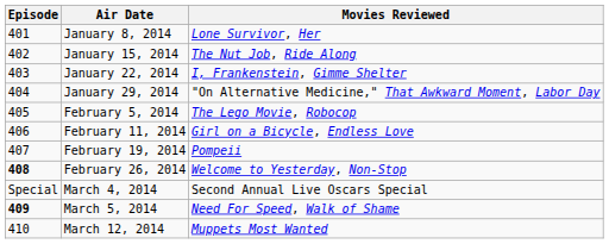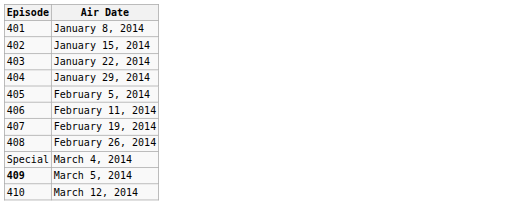 <table class="wikitable">
 <tr>
 <th>Episode</th>
 <th>Air Date</th>
-<th>Movies Reviewed</th>
 </tr>
 <tr>
 <td>401</td>
 <td>January 8, 2014</td>
-<td><em><a href='#'>Lone Survivor</a></em>, <em><a href='#'>Her</a></em></td>
 </tr>
 <tr>
 <td>402</td>
 <td>January 15, 2014</td>
-<td><em><a href='#'>The Nut Job</a></em>, <em><a href='#'>Ride Along</a></em></td>
 </tr>
 <tr>
 <td>403</td>
 <td>January 22, 2014</td>
-<td><em><a href='#'>I, Frankenstein</a></em>, <em><a href='#'>Gimme Shelter</a></em></td>
 </tr>
 <tr>
 <td>404</td>
 <td>January 29, 2014</td>
-<td>"On Alternative Medicine," <em><a href='#'>That Awkward Moment</a></em>, <em><a href='#'>Labor Day</a></em></td>
 </tr>
 <tr>
 <td>405</td>
 <td>February 5, 2014</td>
-<td><em><a href='#'>The Lego Movie</a></em>, <em><a href='#'>Robocop</a></em></td>
 </tr>
 <tr>
 <td>406</td>
 <td>February 11, 2014</td>
-<td><em><a href='#'>Girl on a Bicycle</a></em>, <em><a href='#'>Endless Love</a></em></td>
 </tr>
 <tr>
 <td>407</td>
 <td>February 19, 2014</td>
-<td><em><a href='#'>Pompeii</a></em></td>
 </tr>
 <tr>
-<td><strong>408</strong></td>
+<td>408</td>
 <td>February 26, 2014</td>
-<td><em><a href='#'>Welcome to Yesterday</a></em>, <em><a href='#'>Non-Stop</a></em></td>
 </tr>
 <tr>
 <td>Special</td>
 <td>March 4, 2014</td>
-<td>Second Annual Live Oscars Special</td>
 </tr>
 <tr>
 <td><strong>409</strong></td>
 <td>March 5, 2014</td>
-<td><em><a href='#'>Need For Speed</a></em>, <em><a href='#'>Walk of Shame</a></em></td>
 </tr>
 <tr>
 <td>410</td>
 <td>March 12, 2014</td>
-<td><em><a href='#'>Muppets Most Wanted</a></em></td>
 </tr>
 </table>
